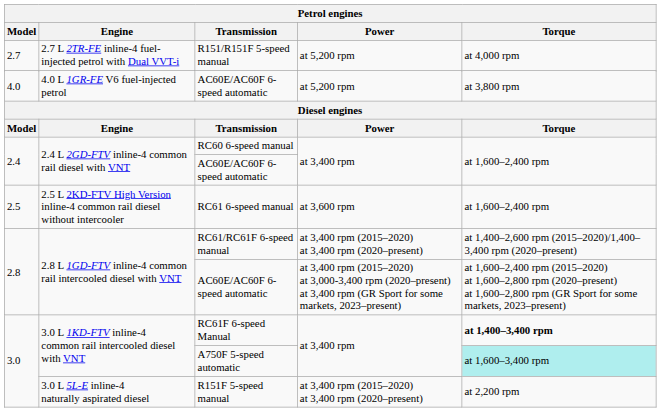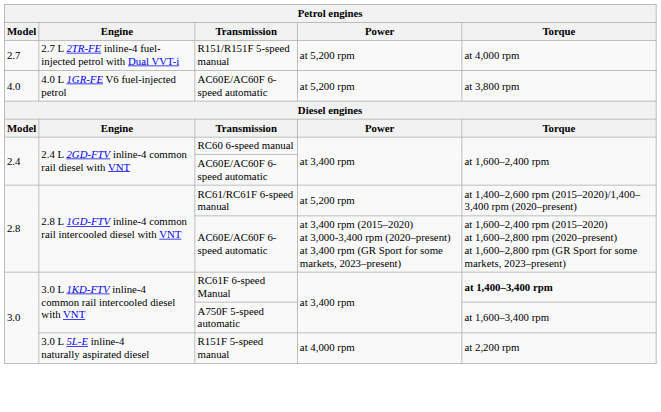 <table class="wikitable collapsible" cellpadding="0" style="text-align:left; font-size:90%;">
 <tr>
 <th colspan="5">Petrol engines</th>
 </tr>
 <tr>
 <th style="width:2em">Model</th>
 <th style="width:14em">Engine</th>
 <th style="width:9em">Transmission</th>
 <th>Power</th>
 <th>Torque</th>
 </tr>
 <tr>
 <td rowspan="2">2.7</td>
 <td rowspan="2">2.7 L <em><a href='#'>2TR-FE</a></em> inline-4 fuel-injected petrol with <a href='#'>Dual VVT-i</a></td>
 <td>R151/R151F 5-speed manual</td>
 <td rowspan="2"> at 5,200 rpm</td>
 <td rowspan="2"> at 4,000 rpm</td>
 </tr>
 <tr>
 <td rowspan="2">AC60E/AC60F 6-speed automatic</td>
 </tr>
 <tr>
 <td>4.0</td>
 <td>4.0 L <em><a href='#'>1GR-FE</a></em> V6 fuel-injected petrol</td>
 <td> at 5,200 rpm</td>
 <td> at 3,800 rpm</td>
 </tr>
 <tr>
 <th colspan="5">Diesel engines</th>
 </tr>
 <tr>
 <th style="width:2em">Model</th>
 <th style="width:14m">Engine</th>
 <th style="width:9em">Transmission</th>
 <th>Power</th>
 <th>Torque</th>
 </tr>
 <tr>
 <td rowspan="2">2.4</td>
 <td rowspan="2">2.4 L <em><a href='#'>2GD-FTV</a></em> inline-4 common rail diesel with <a href='#'>VNT</a></td>
 <td>RC60 6-speed manual</td>
 <td rowspan="2"> at 3,400 rpm</td>
 <td rowspan="2"> at 1,600–2,400 rpm</td>
 </tr>
 <tr>
 <td>AC60E/AC60F 6-speed automatic</td>
 </tr>
 <tr>
-<td>2.5</td>
-<td>2.5 L <a href='#'>2KD-FTV High Version</a> inline-4 common rail diesel without intercooler </td>
-<td>RC61 6-speed manual</td>
-<td> at 3,600 rpm</td>
-<td> at 1,600–2,400 rpm</td>
-</tr>
-<tr>
 <td rowspan="2">2.8</td>
 <td rowspan="2">2.8 L <em><a href='#'>1GD-FTV</a></em> inline-4 common rail intercooled diesel with <a href='#'>VNT</a></td>
 <td>RC61/RC61F 6-speed manual</td>
-<td> at 3,400 rpm (2015–2020)<br> at 3,400 rpm (2020–present)</td>
+<td> at 5,200 rpm</td>
 <td> at 1,400–2,600 rpm (2015–2020)/1,400–3,400 rpm (2020–present)</td>
 </tr>
 <tr>
 <td>AC60E/AC60F 6-speed automatic</td>
 <td> at 3,400 rpm (2015–2020)<br> at 3,000-3,400 rpm (2020–present)<br> at 3,400 rpm (GR Sport for some markets, 2023–present)</td>
 <td> at 1,600–2,400 rpm (2015–2020)<br> at 1,600–2,800 rpm (2020–present)<br> at 1,600–2,800 rpm (GR Sport for some markets, 2023–present)</td>
 </tr>
 <tr>
 <td rowspan="3">3.0</td>
 <td rowspan="2">3.0 L <em><a href='#'>1KD-FTV</a></em> inline-4<br>common rail intercooled diesel with <a href='#'>VNT</a></td>
 <td>RC61F 6-speed Manual</td>
 <td rowspan="2"> at 3,400 rpm</td>
 <td><strong> at 1,400–3,400 rpm</strong></td>
 </tr>
 <tr>
 <td>A750F 5-speed automatic</td>
-<td style="background: paleturquoise;"> at 1,600–3,400 rpm</td>
+<td> at 1,600–3,400 rpm</td>
 </tr>
 <tr>
 <td>3.0 L <em><a href='#'>5L-E</a></em> inline-4<br>naturally aspirated diesel</td>
 <td>R151F 5-speed manual</td>
-<td> at 3,400 rpm (2015–2020)<br> at 3,400 rpm (2020–present)</td>
+<td> at 4,000 rpm</td>
 <td> at 2,200 rpm</td>
 </tr>
 </table>
